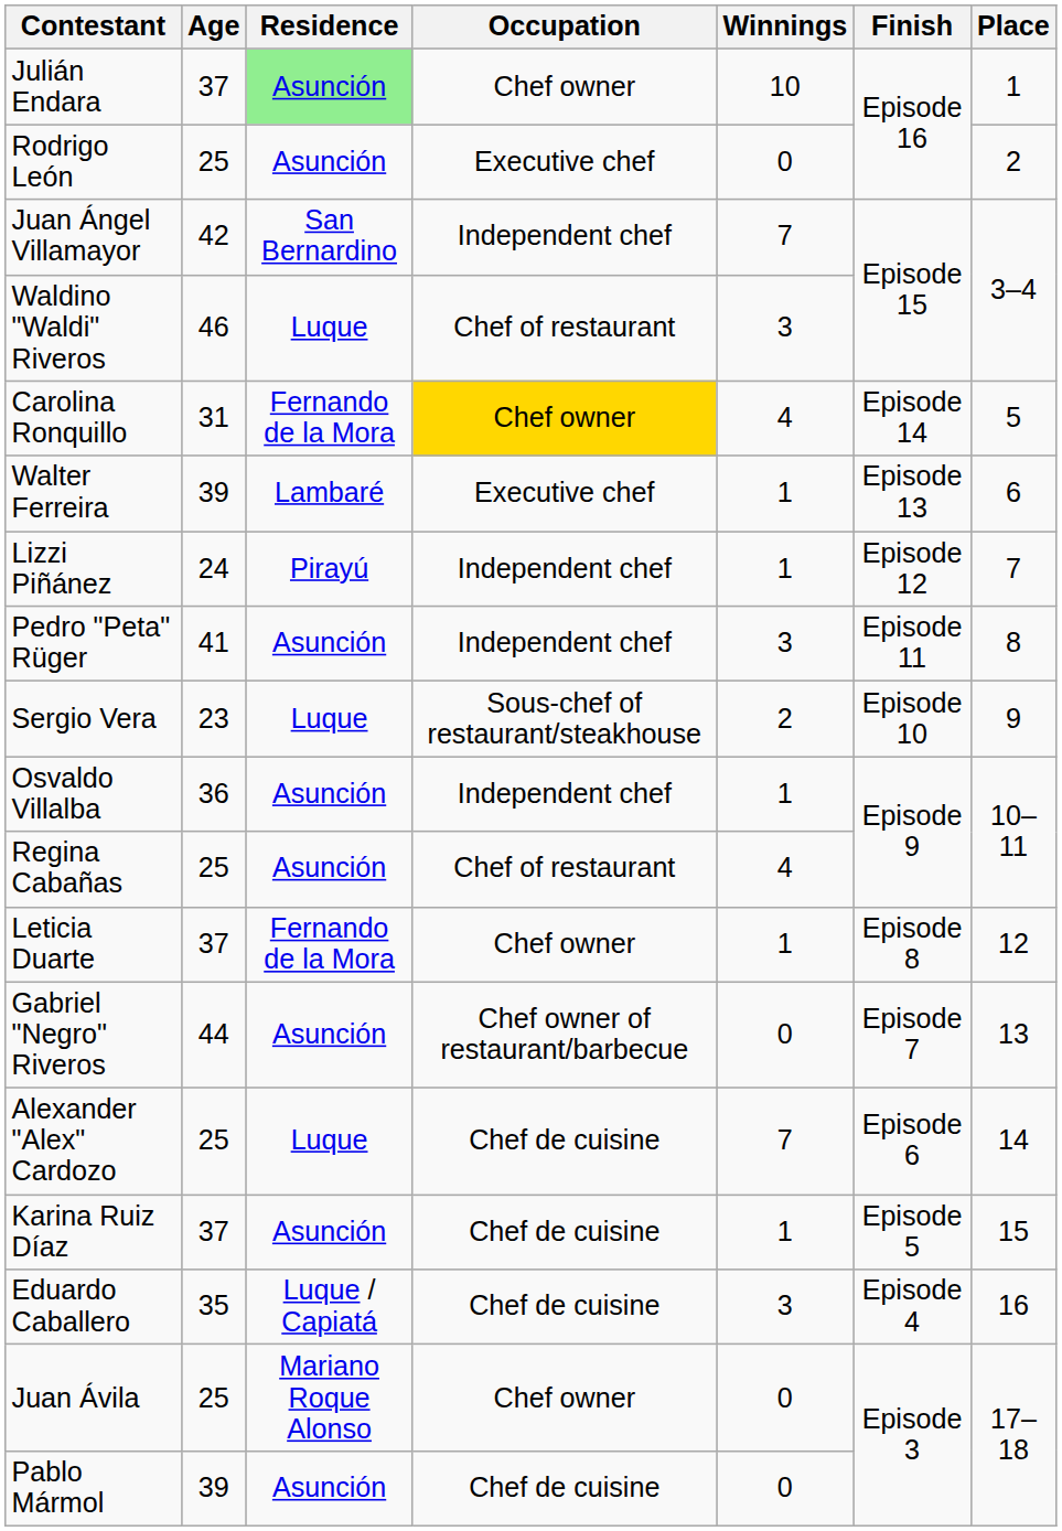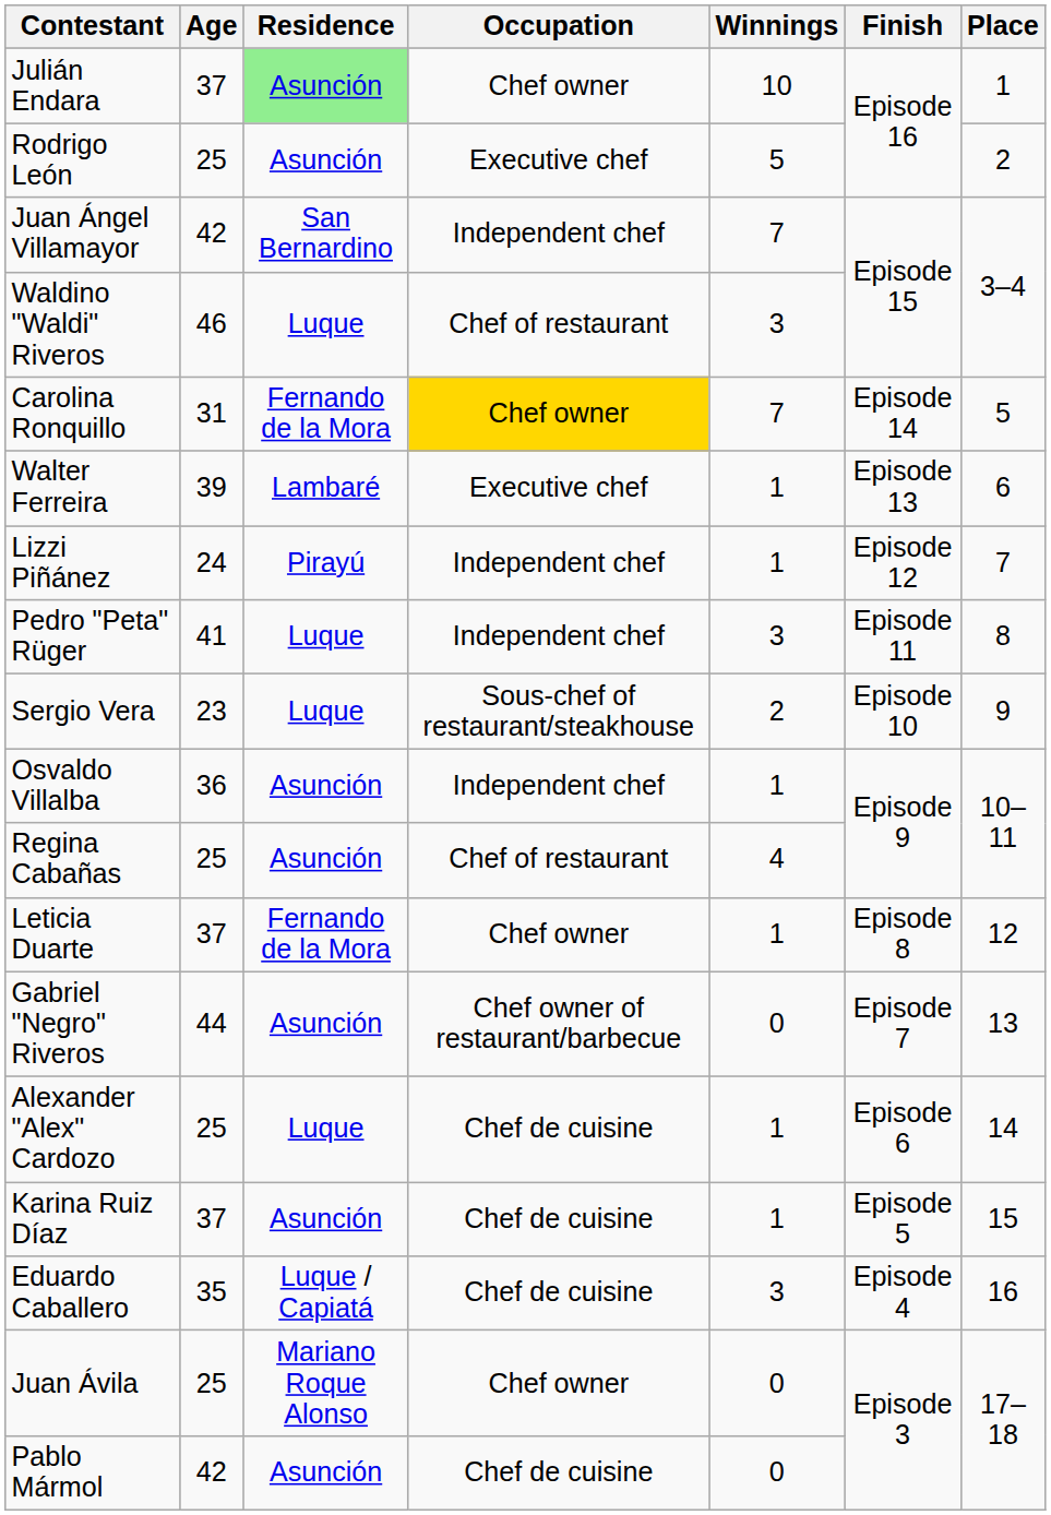 <table class="wikitable sortable" style="text-align:center">
 <tr>
 <th>Contestant</th>
 <th>Age</th>
 <th>Residence</th>
 <th>Occupation</th>
 <th>Winnings</th>
 <th>Finish</th>
 <th>Place</th>
 </tr>
 <tr>
 <td align="left">Julián Endara</td>
 <td>37</td>
 <td style="background: lightgreen;"><a href='#'>Asunción</a></td>
 <td>Chef owner</td>
 <td>10</td>
 <td rowspan=2>Episode 16</td>
 <td>1</td>
 </tr>
 <tr>
 <td align="left">Rodrigo León</td>
 <td>25</td>
 <td><a href='#'>Asunción</a></td>
 <td>Executive chef</td>
-<td>0</td>
+<td>5</td>
 <td>2</td>
 </tr>
 <tr>
 <td align="left">Juan Ángel Villamayor</td>
 <td>42</td>
 <td><a href='#'>San Bernardino</a></td>
 <td>Independent chef</td>
 <td>7</td>
 <td rowspan=2>Episode 15</td>
 <td rowspan=2>3–4</td>
 </tr>
 <tr>
 <td align="left">Waldino "Waldi" Riveros</td>
 <td>46</td>
 <td><a href='#'>Luque</a></td>
 <td>Chef of restaurant</td>
 <td>3</td>
 </tr>
 <tr>
 <td align="left">Carolina Ronquillo</td>
 <td>31</td>
 <td><a href='#'>Fernando de la Mora</a></td>
 <td style="background: gold;">Chef owner</td>
-<td>4</td>
+<td>7</td>
 <td>Episode 14</td>
 <td>5</td>
 </tr>
 <tr>
 <td align="left">Walter Ferreira</td>
 <td>39</td>
 <td><a href='#'>Lambaré</a></td>
 <td>Executive chef</td>
 <td>1</td>
 <td>Episode 13</td>
 <td>6</td>
 </tr>
 <tr>
 <td align="left">Lizzi Piñánez</td>
 <td>24</td>
 <td><a href='#'>Pirayú</a></td>
 <td>Independent chef</td>
 <td>1</td>
 <td>Episode 12</td>
 <td>7</td>
 </tr>
 <tr>
 <td align="left">Pedro "Peta" Rüger</td>
 <td>41</td>
-<td><a href='#'>Asunción</a></td>
+<td><a href='#'>Luque</a></td>
 <td>Independent chef</td>
 <td>3</td>
 <td>Episode 11</td>
 <td>8</td>
 </tr>
 <tr>
 <td align="left">Sergio Vera</td>
 <td>23</td>
 <td><a href='#'>Luque</a></td>
 <td>Sous-chef of restaurant/steakhouse</td>
 <td>2</td>
 <td>Episode 10</td>
 <td>9</td>
 </tr>
 <tr>
 <td align="left">Osvaldo Villalba</td>
 <td>36</td>
 <td><a href='#'>Asunción</a></td>
 <td>Independent chef</td>
 <td>1</td>
 <td rowspan=2>Episode 9</td>
 <td rowspan=2>10–11</td>
 </tr>
 <tr>
 <td align="left">Regina Cabañas</td>
 <td>25</td>
 <td><a href='#'>Asunción</a></td>
 <td>Chef of restaurant</td>
 <td>4</td>
 </tr>
 <tr>
 <td align="left">Leticia Duarte</td>
 <td>37</td>
 <td><a href='#'>Fernando de la Mora</a></td>
 <td>Chef owner</td>
 <td>1</td>
 <td>Episode 8</td>
 <td>12</td>
 </tr>
 <tr>
 <td align="left">Gabriel "Negro" Riveros</td>
 <td>44</td>
 <td><a href='#'>Asunción</a></td>
 <td>Chef owner of restaurant/barbecue</td>
 <td>0</td>
 <td>Episode 7</td>
 <td>13</td>
 </tr>
 <tr>
 <td align="left">Alexander "Alex" Cardozo</td>
 <td>25</td>
 <td><a href='#'>Luque</a></td>
 <td>Chef de cuisine</td>
-<td>7</td>
+<td>1</td>
 <td>Episode 6</td>
 <td>14</td>
 </tr>
 <tr>
 <td align="left">Karina Ruiz Díaz</td>
 <td>37</td>
 <td><a href='#'>Asunción</a></td>
 <td>Chef de cuisine</td>
 <td>1</td>
 <td>Episode 5</td>
 <td>15</td>
 </tr>
 <tr>
 <td align="left">Eduardo Caballero</td>
 <td>35</td>
 <td><a href='#'>Luque</a> / <a href='#'>Capiatá</a></td>
 <td>Chef de cuisine</td>
 <td>3</td>
 <td>Episode 4</td>
 <td>16</td>
 </tr>
 <tr>
 <td align="left">Juan Ávila</td>
 <td>25</td>
 <td><a href='#'>Mariano Roque Alonso</a></td>
 <td>Chef owner</td>
 <td>0</td>
 <td rowspan=2>Episode 3</td>
 <td rowspan=2>17–18</td>
 </tr>
 <tr>
 <td align="left">Pablo Mármol</td>
-<td>39</td>
+<td>42</td>
 <td><a href='#'>Asunción</a></td>
 <td>Chef de cuisine</td>
 <td>0</td>
 </tr>
 </table>
